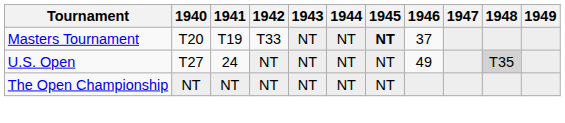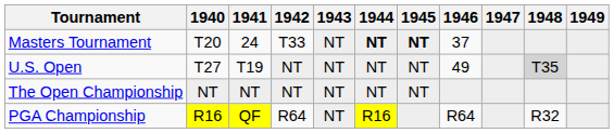 <table class="wikitable" style="font-size:95%;text-align:center;">
 <tr>
 <th>Tournament</th>
 <th>1940</th>
 <th>1941</th>
 <th>1942</th>
 <th>1943</th>
 <th>1944</th>
 <th>1945</th>
 <th>1946</th>
 <th>1947</th>
 <th>1948</th>
 <th>1949</th>
 </tr>
 <tr>
 <td align=left><a href='#'>Masters Tournament</a></td>
 <td>T20</td>
-<td>T19</td>
+<td>24</td>
 <td>T33</td>
 <td style="background:#eeeeee;">NT</td>
-<td style="background:#eeeeee;">NT</td>
+<td style="background:#eeeeee;"><strong>NT</strong></td>
 <td style="background:#eeeeee;"><strong>NT</strong></td>
 <td>37</td>
 <td style="background:#eeeeee;"></td>
 <td style="background:#eeeeee;"></td>
 <td style="background:#eeeeee;"></td>
 </tr>
 <tr>
 <td align=left><a href='#'>U.S. Open</a></td>
 <td>T27</td>
-<td>24</td>
+<td>T19</td>
 <td style="background:#eeeeee;">NT</td>
 <td style="background:#eeeeee;">NT</td>
 <td style="background:#eeeeee;">NT</td>
 <td style="background:#eeeeee;">NT</td>
 <td>49</td>
 <td style="background:#eeeeee;"></td>
 <td style="background: lightgrey;">T35</td>
 <td style="background:#eeeeee;"></td>
 </tr>
 <tr>
 <td align=left><a href='#'>The Open Championship</a></td>
 <td style="background:#eeeeee;">NT</td>
 <td style="background:#eeeeee;">NT</td>
 <td style="background:#eeeeee;">NT</td>
 <td style="background:#eeeeee;">NT</td>
 <td style="background:#eeeeee;">NT</td>
 <td style="background:#eeeeee;">NT</td>
 <td style="background:#eeeeee;"></td>
 <td style="background:#eeeeee;"></td>
 <td style="background:#eeeeee;"></td>
 <td style="background:#eeeeee;"></td>
 </tr>
+<tr>
+<td align=left><a href='#'>PGA Championship</a></td>
+<td style="background:yellow;">R16</td>
+<td style="background:yellow;">QF</td>
+<td>R64</td>
+<td style="background:#eeeeee;">NT</td>
+<td style="background:yellow;">R16</td>
+<td style="background:#eeeeee;"></td>
+<td>R64</td>
+<td style="background:#eeeeee;"></td>
+<td>R32</td>
+<td style="background:#eeeeee;"></td>
+</tr>
 </table>
